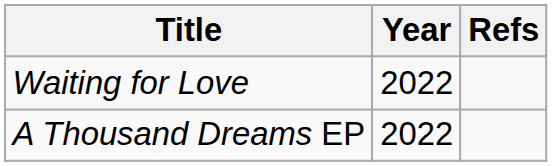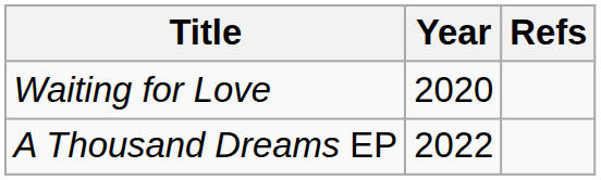 <table class="wikitable">
 <tr>
 <th>Title</th>
 <th>Year</th>
 <th>Refs</th>
 </tr>
 <tr>
 <td><em>Waiting for Love</em></td>
-<td>2022</td>
+<td>2020</td>
 <td></td>
 </tr>
 <tr>
 <td><em>A Thousand Dreams</em> EP</td>
 <td>2022</td>
 <td></td>
 </tr>
 </table>
